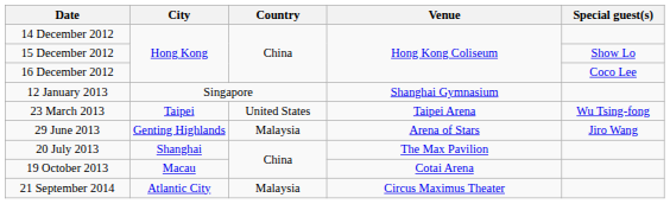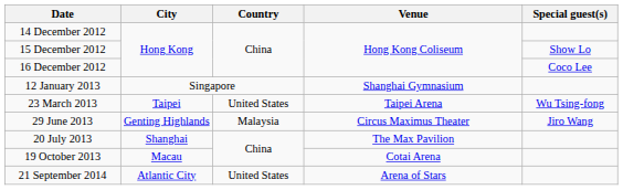 <table class="wikitable" style="text-align:center;">
 <tr>
 <th scope="col" style="width:11em;">Date</th>
 <th scope="col" style="width:8.5em;">City</th>
 <th scope="col" style="width:8.5em;">Country</th>
 <th scope="col" style="width:22em;">Venue</th>
 <th scope="col" style="width:9em;">Special guest(s)</th>
 </tr>
 <tr>
 <td>14 December 2012</td>
 <td rowspan="3"><a href='#'>Hong Kong</a></td>
 <td rowspan="3">China</td>
 <td rowspan="3"><a href='#'>Hong Kong Coliseum</a></td>
 <td></td>
 </tr>
 <tr>
 <td>15 December 2012</td>
 <td align="center"><a href='#'>Show Lo</a></td>
 </tr>
 <tr>
 <td>16 December 2012</td>
 <td align="center"><a href='#'>Coco Lee</a></td>
 </tr>
 <tr>
 <td>12 January 2013</td>
 <td colspan="2">Singapore</td>
 <td><a href='#'>Shanghai Gymnasium</a></td>
 <td></td>
 </tr>
 <tr>
 <td>23 March 2013</td>
 <td><a href='#'>Taipei</a></td>
 <td>United States</td>
 <td><a href='#'>Taipei Arena</a></td>
 <td align="center"><a href='#'>Wu Tsing-fong</a></td>
 </tr>
 <tr>
 <td>29 June 2013</td>
 <td><a href='#'>Genting Highlands</a></td>
 <td>Malaysia</td>
-<td><a href='#'>Arena of Stars</a></td>
+<td><a href='#'>Circus Maximus Theater</a></td>
 <td align="center"><a href='#'>Jiro Wang</a></td>
 </tr>
 <tr>
 <td>20 July 2013</td>
 <td><a href='#'>Shanghai</a></td>
 <td rowspan="2">China</td>
 <td><a href='#'>The Max Pavilion</a></td>
 <td></td>
 </tr>
 <tr>
 <td>19 October 2013</td>
 <td><a href='#'>Macau</a></td>
 <td><a href='#'>Cotai Arena</a></td>
 <td></td>
 </tr>
 <tr>
 <td>21 September 2014</td>
 <td><a href='#'>Atlantic City</a></td>
-<td>Malaysia</td>
-<td><a href='#'>Circus Maximus Theater</a></td>
+<td>United States</td>
+<td><a href='#'>Arena of Stars</a></td>
 <td></td>
 </tr>
 </table>
